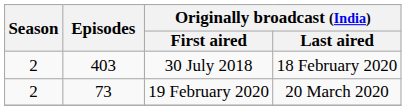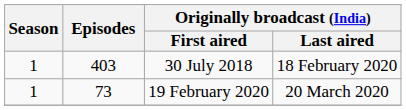 <table class="wikitable" style="text-align:center">
 <tr>
 <th rowspan="2">Season</th>
 <th style="padding: 0 8px" rowspan="2">Episodes</th>
 <th colspan="2">Originally broadcast <small>(<a href='#'>India</a>)</small></th>
 </tr>
 <tr>
 <th style="padding: 0 8px">First aired</th>
 <th style="padding: 0 8px">Last aired</th>
 </tr>
 <tr>
-<td>2</td>
+<td>1</td>
 <td>403</td>
 <td>30 July 2018</td>
 <td>18 February 2020</td>
 </tr>
 <tr>
-<td>2</td>
+<td>1</td>
 <td>73</td>
 <td>19 February 2020</td>
 <td>20 March 2020</td>
 </tr>
 <tr>
 </tr>
 </table>
